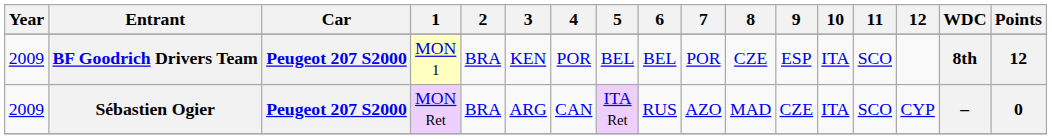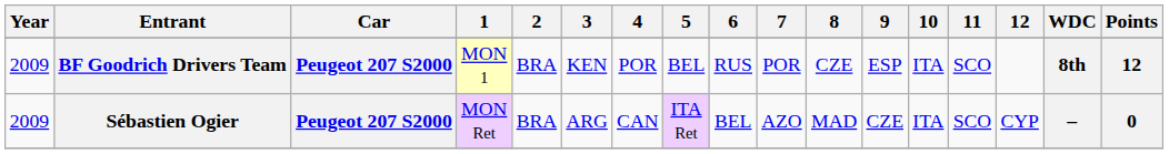 <table class="wikitable" border="1" style="text-align:center; font-size:90%;">
 <tr>
 <th>Year</th>
 <th>Entrant</th>
 <th>Car</th>
 <th>1</th>
 <th>2</th>
 <th>3</th>
 <th>4</th>
 <th>5</th>
 <th>6</th>
 <th>7</th>
 <th>8</th>
 <th>9</th>
 <th>10</th>
 <th>11</th>
 <th>12</th>
 <th>WDC</th>
 <th>Points</th>
 </tr>
 <tr>
 </tr>
 <tr>
 <td><a href='#'>2009</a></td>
 <th><a href='#'>BF Goodrich</a> Drivers Team</th>
 <th><a href='#'>Peugeot 207 S2000</a></th>
 <td style="background:#ffffbf;"><a href='#'>MON</a><br><small>1</small></td>
 <td><a href='#'>BRA</a></td>
 <td><a href='#'>KEN</a></td>
 <td><a href='#'>POR</a></td>
 <td><a href='#'>BEL</a></td>
-<td><a href='#'>BEL</a></td>
+<td><a href='#'>RUS</a></td>
 <td><a href='#'>POR</a></td>
 <td><a href='#'>CZE</a></td>
 <td><a href='#'>ESP</a></td>
 <td><a href='#'>ITA</a></td>
 <td><a href='#'>SCO</a></td>
 <td></td>
 <th>8th</th>
 <th>12</th>
 </tr>
 <tr>
 <td><a href='#'>2009</a></td>
 <th>Sébastien Ogier</th>
 <th><a href='#'>Peugeot 207 S2000</a></th>
 <td style="background:#EFCFFF;"><a href='#'>MON</a><br><small>Ret</small></td>
 <td><a href='#'>BRA</a></td>
 <td><a href='#'>ARG</a></td>
 <td><a href='#'>CAN</a></td>
 <td style="background:#EFCFFF;"><a href='#'>ITA</a><br><small>Ret</small></td>
-<td><a href='#'>RUS</a></td>
+<td><a href='#'>BEL</a></td>
 <td><a href='#'>AZO</a></td>
 <td><a href='#'>MAD</a></td>
 <td><a href='#'>CZE</a></td>
 <td><a href='#'>ITA</a></td>
 <td><a href='#'>SCO</a></td>
 <td><a href='#'>CYP</a></td>
 <th>–</th>
 <th>0</th>
 </tr>
 <tr>
 </tr>
 </table>
